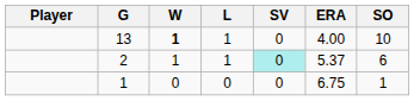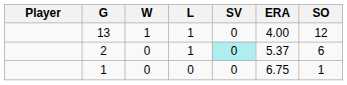 <table class="wikitable sortable">
 <tr>
 <th bgcolor="#DDDDFF" width="16%">Player</th>
 <th bgcolor="#DDDDFF" width="9%">G</th>
 <th bgcolor="#DDDDFF" width="9%">W</th>
 <th bgcolor="#DDDDFF" width="9%">L</th>
 <th bgcolor="#DDDDFF" width="9%">SV</th>
 <th bgcolor="#DDDDFF" width="9%">ERA</th>
 <th bgcolor="#DDDDFF" width="9%">SO</th>
 </tr>
 <tr align="center">
 <td></td>
 <td>13</td>
-<td><strong>1</strong></td>
+<td>1</td>
 <td>1</td>
 <td>0</td>
 <td>4.00</td>
-<td>10</td>
+<td>12</td>
 </tr>
 <tr align="center">
 <td></td>
 <td>2</td>
-<td>1</td>
+<td>0</td>
 <td>1</td>
 <td style="background: paleturquoise;">0</td>
 <td>5.37</td>
 <td>6</td>
 </tr>
 <tr align="center">
 <td></td>
 <td>1</td>
 <td>0</td>
 <td>0</td>
 <td>0</td>
 <td>6.75</td>
 <td>1</td>
 </tr>
 </table>
